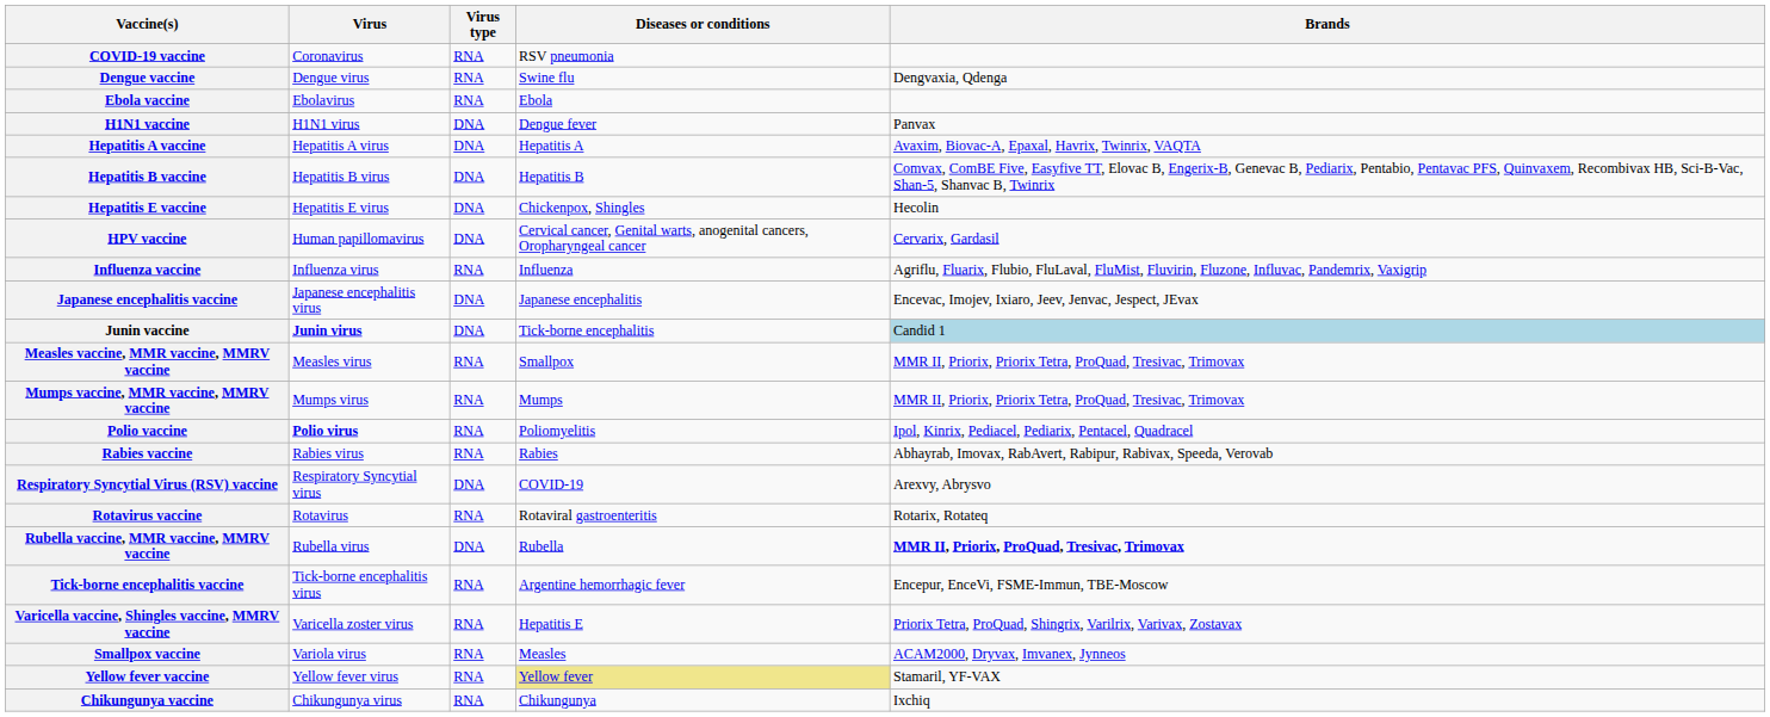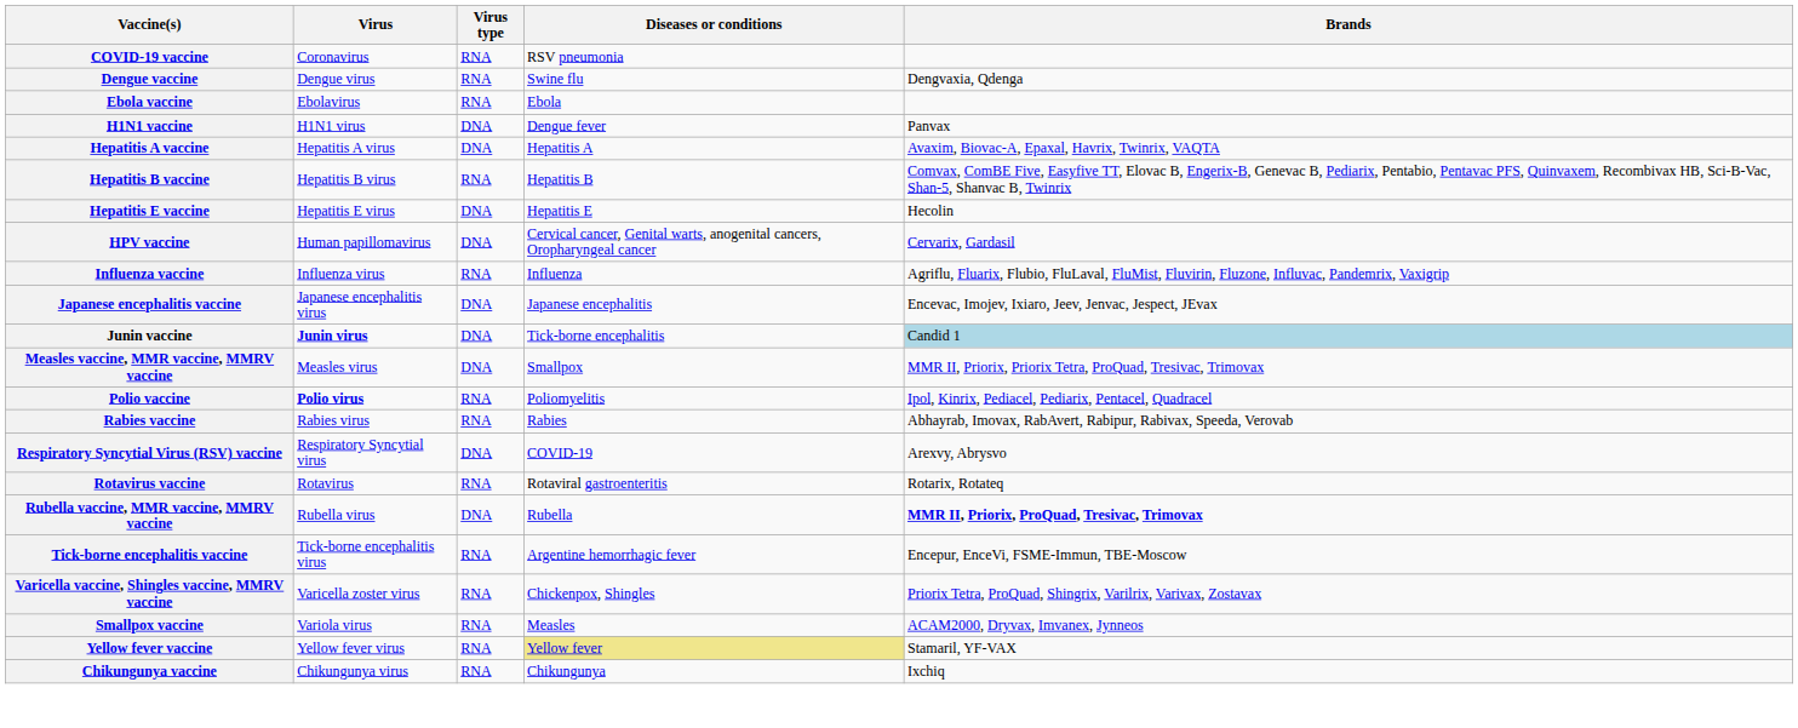 <table class="wikitable sortable plainrowheaders" border="1">
 <tr>
 <th scope="col">Vaccine(s)</th>
 <th scope="col">Virus</th>
 <th>Virus type</th>
 <th scope="col">Diseases or conditions</th>
 <th scope="col" class="unsortable">Brands</th>
 </tr>
 <tr>
 <th scope="row"><a href='#'>COVID-19 vaccine</a></th>
 <td><a href='#'>Coronavirus</a></td>
 <td><a href='#'>RNA</a></td>
 <td>RSV <a href='#'>pneumonia</a></td>
 <td></td>
 </tr>
 <tr>
 <th scope="row"><a href='#'>Dengue vaccine</a></th>
 <td><a href='#'>Dengue virus</a></td>
 <td><a href='#'>RNA</a></td>
 <td><a href='#'>Swine flu</a></td>
 <td>Dengvaxia, Qdenga</td>
 </tr>
 <tr>
 <th scope="row"><a href='#'>Ebola vaccine</a></th>
 <td><a href='#'>Ebolavirus</a></td>
 <td><a href='#'>RNA</a></td>
 <td><a href='#'>Ebola</a></td>
 <td></td>
 </tr>
 <tr>
 <th scope="row"><a href='#'>H1N1 vaccine</a></th>
 <td><a href='#'>H1N1 virus</a></td>
 <td><a href='#'>DNA</a></td>
 <td><a href='#'>Dengue fever</a></td>
 <td>Panvax</td>
 </tr>
 <tr>
 <th scope="row"><a href='#'>Hepatitis A vaccine</a></th>
 <td><a href='#'>Hepatitis A virus</a></td>
 <td><a href='#'>DNA</a></td>
 <td><a href='#'>Hepatitis A</a></td>
 <td><a href='#'>Avaxim</a>, <a href='#'>Biovac-A</a>, <a href='#'>Epaxal</a>, <a href='#'>Havrix</a>, <a href='#'>Twinrix</a>, <a href='#'>VAQTA</a></td>
 </tr>
 <tr>
 <th scope="row"><a href='#'>Hepatitis B vaccine</a></th>
 <td><a href='#'>Hepatitis B virus</a></td>
-<td><a href='#'>DNA</a></td>
+<td><a href='#'>RNA</a></td>
 <td><a href='#'>Hepatitis B</a></td>
 <td><a href='#'>Comvax</a>, <a href='#'>ComBE Five</a>, <a href='#'>Easyfive TT</a>, Elovac B, <a href='#'>Engerix-B</a>, Genevac B, <a href='#'>Pediarix</a>, Pentabio, <a href='#'>Pentavac PFS</a>, <a href='#'>Quinvaxem</a>, Recombivax HB, Sci-B-Vac, <a href='#'>Shan-5</a>, Shanvac B, <a href='#'>Twinrix</a></td>
 </tr>
 <tr>
 <th scope="row"><a href='#'>Hepatitis E vaccine</a></th>
 <td><a href='#'>Hepatitis E virus</a></td>
 <td><a href='#'>DNA</a></td>
-<td><a href='#'>Chickenpox</a>, <a href='#'>Shingles</a></td>
+<td><a href='#'>Hepatitis E</a></td>
 <td>Hecolin</td>
 </tr>
 <tr>
 <th scope="row"><a href='#'>HPV vaccine</a></th>
 <td><a href='#'>Human papillomavirus</a></td>
 <td><a href='#'>DNA</a></td>
 <td><a href='#'>Cervical cancer</a>, <a href='#'>Genital warts</a>, anogenital cancers, <a href='#'>Oropharyngeal cancer</a></td>
 <td><a href='#'>Cervarix</a>, <a href='#'>Gardasil</a></td>
 </tr>
 <tr>
 <th scope="row"><a href='#'>Influenza vaccine</a></th>
 <td><a href='#'>Influenza virus</a></td>
 <td><a href='#'>RNA</a></td>
 <td><a href='#'>Influenza</a></td>
 <td>Agriflu, <a href='#'>Fluarix</a>, Flubio, FluLaval, <a href='#'>FluMist</a>, <a href='#'>Fluvirin</a>, <a href='#'>Fluzone</a>, <a href='#'>Influvac</a>, <a href='#'>Pandemrix</a>, <a href='#'>Vaxigrip</a></td>
 </tr>
 <tr>
 <th scope="row"><a href='#'>Japanese encephalitis vaccine</a></th>
 <td><a href='#'>Japanese encephalitis virus</a></td>
 <td><a href='#'>DNA</a></td>
 <td><a href='#'>Japanese encephalitis</a></td>
 <td>Encevac, Imojev, Ixiaro, Jeev, Jenvac, Jespect, JEvax</td>
 </tr>
 <tr>
 <th scope="row">Junin  vaccine</th>
 <td><strong><a href='#'>Junin virus</a></strong></td>
 <td><a href='#'>DNA</a></td>
 <td><a href='#'>Tick-borne encephalitis</a></td>
 <td style="background: lightblue;">Candid 1</td>
 </tr>
 <tr>
 <th scope="row"><a href='#'>Measles vaccine</a>, <a href='#'>MMR vaccine</a>, <a href='#'>MMRV vaccine</a></th>
 <td><a href='#'>Measles virus</a></td>
-<td><a href='#'>RNA</a></td>
+<td><a href='#'>DNA</a></td>
 <td><a href='#'>Smallpox</a></td>
-<td><a href='#'>MMR II</a>, <a href='#'>Priorix</a>, <a href='#'>Priorix Tetra</a>, <a href='#'>ProQuad</a>, <a href='#'>Tresivac</a>, <a href='#'>Trimovax</a></td>
-</tr>
-<tr>
-<th scope="row"><a href='#'>Mumps vaccine</a>, <a href='#'>MMR vaccine</a>, <a href='#'>MMRV vaccine</a></th>
-<td><a href='#'>Mumps virus</a></td>
-<td><a href='#'>RNA</a></td>
-<td><a href='#'>Mumps</a></td>
 <td><a href='#'>MMR II</a>, <a href='#'>Priorix</a>, <a href='#'>Priorix Tetra</a>, <a href='#'>ProQuad</a>, <a href='#'>Tresivac</a>, <a href='#'>Trimovax</a></td>
 </tr>
 <tr>
 <th scope="row"><a href='#'>Polio vaccine</a></th>
 <td><strong><a href='#'>Polio virus</a></strong></td>
 <td><a href='#'>RNA</a></td>
 <td><a href='#'>Poliomyelitis</a></td>
 <td><a href='#'>Ipol</a>, <a href='#'>Kinrix</a>, <a href='#'>Pediacel</a>, <a href='#'>Pediarix</a>, <a href='#'>Pentacel</a>, <a href='#'>Quadracel</a></td>
 </tr>
 <tr>
 <th scope="row"><a href='#'>Rabies vaccine</a></th>
 <td><a href='#'>Rabies virus</a></td>
 <td><a href='#'>RNA</a></td>
 <td><a href='#'>Rabies</a></td>
 <td>Abhayrab, Imovax, RabAvert, Rabipur, Rabivax, Speeda, Verovab</td>
 </tr>
 <tr>
 <th scope="row"><a href='#'>Respiratory Syncytial Virus (RSV) vaccine</a></th>
 <td><a href='#'>Respiratory Syncytial virus</a></td>
 <td><a href='#'>DNA</a></td>
 <td><a href='#'>COVID-19</a></td>
 <td>Arexvy, Abrysvo</td>
 </tr>
 <tr>
 <th scope="row"><a href='#'>Rotavirus vaccine</a></th>
 <td><a href='#'>Rotavirus</a></td>
 <td><a href='#'>RNA</a></td>
 <td>Rotaviral <a href='#'>gastroenteritis</a></td>
 <td>Rotarix, Rotateq</td>
 </tr>
 <tr>
 <th scope="row"><a href='#'>Rubella vaccine</a>, <a href='#'>MMR vaccine</a>, <a href='#'>MMRV vaccine</a></th>
 <td><a href='#'>Rubella virus</a></td>
 <td><a href='#'>DNA</a></td>
 <td><a href='#'>Rubella</a></td>
 <td><strong><a href='#'>MMR II</a>, <a href='#'>Priorix</a>, <a href='#'>ProQuad</a>, <a href='#'>Tresivac</a>, <a href='#'>Trimovax</a></strong></td>
 </tr>
 <tr>
 <th scope="row"><a href='#'>Tick-borne encephalitis vaccine</a></th>
 <td><a href='#'>Tick-borne encephalitis virus</a></td>
 <td><a href='#'>RNA</a></td>
 <td><a href='#'>Argentine hemorrhagic fever</a></td>
 <td>Encepur, EnceVi, FSME-Immun, TBE-Moscow</td>
 </tr>
 <tr>
 <th scope="row"><a href='#'>Varicella vaccine</a>, <a href='#'>Shingles vaccine</a>, <a href='#'>MMRV vaccine</a></th>
 <td><a href='#'>Varicella zoster virus</a></td>
 <td><a href='#'>RNA</a></td>
-<td><a href='#'>Hepatitis E</a></td>
+<td><a href='#'>Chickenpox</a>, <a href='#'>Shingles</a></td>
 <td><a href='#'>Priorix Tetra</a>, <a href='#'>ProQuad</a>, <a href='#'>Shingrix</a>, <a href='#'>Varilrix</a>, <a href='#'>Varivax</a>, <a href='#'>Zostavax</a></td>
 </tr>
 <tr>
 <th scope="row"><a href='#'>Smallpox vaccine</a></th>
 <td><a href='#'>Variola virus</a></td>
 <td><a href='#'>RNA</a></td>
 <td><a href='#'>Measles</a></td>
 <td><a href='#'>ACAM2000</a>, <a href='#'>Dryvax</a>, <a href='#'>Imvanex</a>, <a href='#'>Jynneos</a></td>
 </tr>
 <tr>
 <th scope="row"><a href='#'>Yellow fever vaccine</a></th>
 <td><a href='#'>Yellow fever virus</a></td>
 <td><a href='#'>RNA</a></td>
 <td style="background: khaki;"><a href='#'>Yellow fever</a></td>
 <td>Stamaril, YF-VAX</td>
 </tr>
 <tr>
 <th scope="row"><a href='#'>Chikungunya vaccine</a></th>
 <td><a href='#'>Chikungunya virus</a></td>
 <td><a href='#'>RNA</a></td>
 <td><a href='#'>Chikungunya</a></td>
 <td>Ixchiq</td>
 </tr>
 </table>
